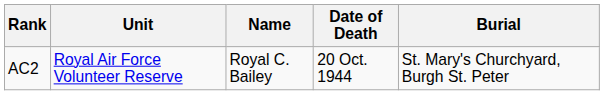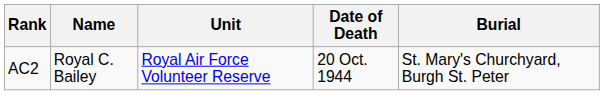 <table class="wikitable">
 <tr>
 <th>Rank</th>
+<th>Name</th>
 <th>Unit</th>
-<th>Name</th>
 <th>Date of Death</th>
 <th>Burial</th>
 </tr>
 <tr>
 <td>AC2</td>
+<td>Royal C. Bailey</td>
 <td><a href='#'>Royal Air Force Volunteer Reserve</a></td>
-<td>Royal C. Bailey</td>
 <td>20 Oct. 1944</td>
 <td>St. Mary's Churchyard, Burgh St. Peter</td>
 </tr>
 </table>
